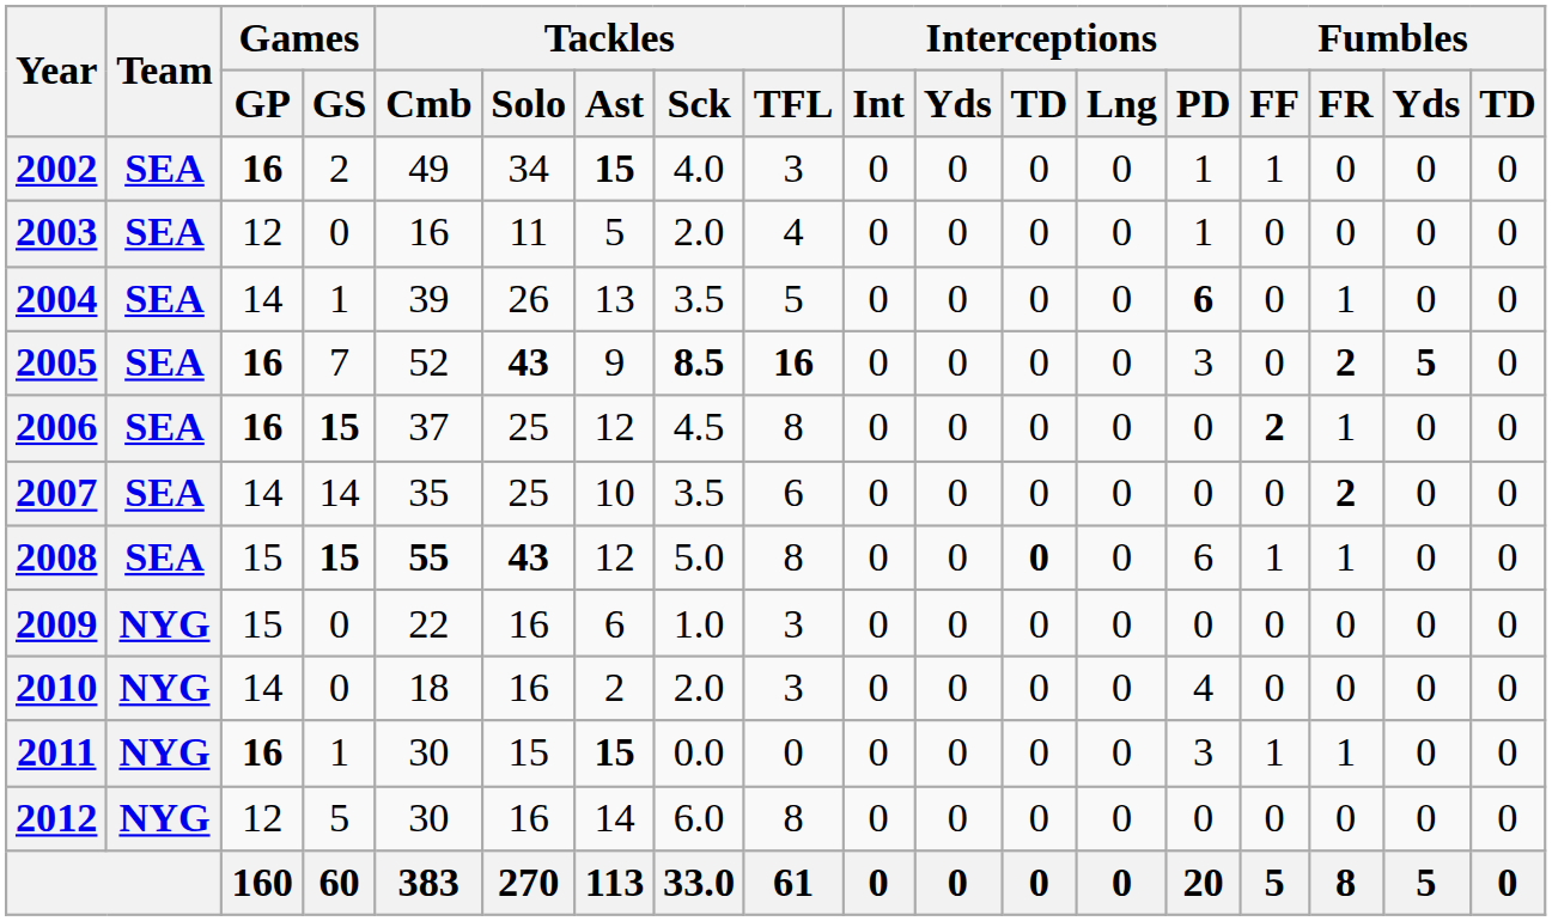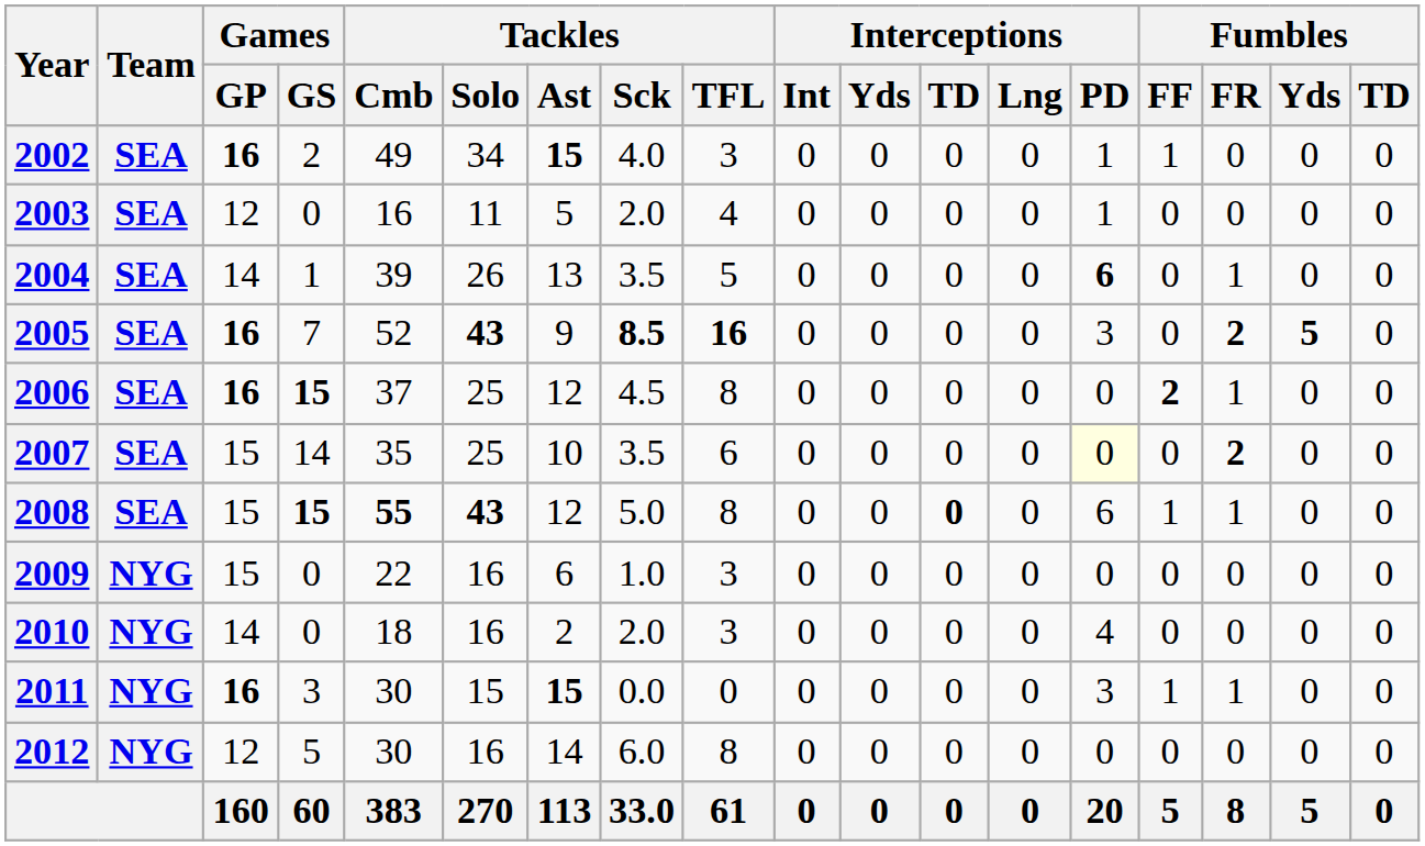 <table class="wikitable" style="text-align:center">
 <tr>
 <th rowspan="2">Year</th>
 <th rowspan="2">Team</th>
 <th colspan="2">Games</th>
 <th colspan="5">Tackles</th>
 <th colspan="5">Interceptions</th>
 <th colspan="4">Fumbles</th>
 </tr>
 <tr>
 <th>GP</th>
 <th>GS</th>
 <th>Cmb</th>
 <th>Solo</th>
 <th>Ast</th>
 <th>Sck</th>
 <th>TFL</th>
 <th>Int</th>
 <th>Yds</th>
 <th>TD</th>
 <th>Lng</th>
 <th>PD</th>
 <th>FF</th>
 <th>FR</th>
 <th>Yds</th>
 <th>TD</th>
 </tr>
 <tr>
 <th><a href='#'>2002</a></th>
 <th><a href='#'>SEA</a></th>
 <td><strong>16</strong></td>
 <td>2</td>
 <td>49</td>
 <td>34</td>
 <td><strong>15</strong></td>
 <td>4.0</td>
 <td>3</td>
 <td>0</td>
 <td>0</td>
 <td>0</td>
 <td>0</td>
 <td>1</td>
 <td>1</td>
 <td>0</td>
 <td>0</td>
 <td>0</td>
 </tr>
 <tr>
 <th><a href='#'>2003</a></th>
 <th><a href='#'>SEA</a></th>
 <td>12</td>
 <td>0</td>
 <td>16</td>
 <td>11</td>
 <td>5</td>
 <td>2.0</td>
 <td>4</td>
 <td>0</td>
 <td>0</td>
 <td>0</td>
 <td>0</td>
 <td>1</td>
 <td>0</td>
 <td>0</td>
 <td>0</td>
 <td>0</td>
 </tr>
 <tr>
 <th><a href='#'>2004</a></th>
 <th><a href='#'>SEA</a></th>
 <td>14</td>
 <td>1</td>
 <td>39</td>
 <td>26</td>
 <td>13</td>
 <td>3.5</td>
 <td>5</td>
 <td>0</td>
 <td>0</td>
 <td>0</td>
 <td>0</td>
 <td><strong>6</strong></td>
 <td>0</td>
 <td>1</td>
 <td>0</td>
 <td>0</td>
 </tr>
 <tr>
 <th><a href='#'>2005</a></th>
 <th><a href='#'>SEA</a></th>
 <td><strong>16</strong></td>
 <td>7</td>
 <td>52</td>
 <td><strong>43</strong></td>
 <td>9</td>
 <td><strong>8.5</strong></td>
 <td><strong>16</strong></td>
 <td>0</td>
 <td>0</td>
 <td>0</td>
 <td>0</td>
 <td>3</td>
 <td>0</td>
 <td><strong>2</strong></td>
 <td><strong>5</strong></td>
 <td>0</td>
 </tr>
 <tr>
 <th><a href='#'>2006</a></th>
 <th><a href='#'>SEA</a></th>
 <td><strong>16</strong></td>
 <td><strong>15</strong></td>
 <td>37</td>
 <td>25</td>
 <td>12</td>
 <td>4.5</td>
 <td>8</td>
 <td>0</td>
 <td>0</td>
 <td>0</td>
 <td>0</td>
 <td>0</td>
 <td><strong>2</strong></td>
 <td>1</td>
 <td>0</td>
 <td>0</td>
 </tr>
 <tr>
 <th><a href='#'>2007</a></th>
 <th><a href='#'>SEA</a></th>
-<td>14</td>
+<td>15</td>
 <td>14</td>
 <td>35</td>
 <td>25</td>
 <td>10</td>
 <td>3.5</td>
 <td>6</td>
 <td>0</td>
 <td>0</td>
 <td>0</td>
 <td>0</td>
-<td>0</td>
+<td style="background: lightyellow;">0</td>
 <td>0</td>
 <td><strong>2</strong></td>
 <td>0</td>
 <td>0</td>
 </tr>
 <tr>
 <th><a href='#'>2008</a></th>
 <th><a href='#'>SEA</a></th>
 <td>15</td>
 <td><strong>15</strong></td>
 <td><strong>55</strong></td>
 <td><strong>43</strong></td>
 <td>12</td>
 <td>5.0</td>
 <td>8</td>
 <td>0</td>
 <td>0</td>
 <td><strong>0</strong></td>
 <td>0</td>
 <td>6</td>
 <td>1</td>
 <td>1</td>
 <td>0</td>
 <td>0</td>
 </tr>
 <tr>
 <th><a href='#'>2009</a></th>
 <th><a href='#'>NYG</a></th>
 <td>15</td>
 <td>0</td>
 <td>22</td>
 <td>16</td>
 <td>6</td>
 <td>1.0</td>
 <td>3</td>
 <td>0</td>
 <td>0</td>
 <td>0</td>
 <td>0</td>
 <td>0</td>
 <td>0</td>
 <td>0</td>
 <td>0</td>
 <td>0</td>
 </tr>
 <tr>
 <th><a href='#'>2010</a></th>
 <th><a href='#'>NYG</a></th>
 <td>14</td>
 <td>0</td>
 <td>18</td>
 <td>16</td>
 <td>2</td>
 <td>2.0</td>
 <td>3</td>
 <td>0</td>
 <td>0</td>
 <td>0</td>
 <td>0</td>
 <td>4</td>
 <td>0</td>
 <td>0</td>
 <td>0</td>
 <td>0</td>
 </tr>
 <tr>
 <th><a href='#'>2011</a></th>
 <th><a href='#'>NYG</a></th>
 <td><strong>16</strong></td>
-<td>1</td>
+<td>3</td>
 <td>30</td>
 <td>15</td>
 <td><strong>15</strong></td>
 <td>0.0</td>
 <td>0</td>
 <td>0</td>
 <td>0</td>
 <td>0</td>
 <td>0</td>
 <td>3</td>
 <td>1</td>
 <td>1</td>
 <td>0</td>
 <td>0</td>
 </tr>
 <tr>
 <th><a href='#'>2012</a></th>
 <th><a href='#'>NYG</a></th>
 <td>12</td>
 <td>5</td>
 <td>30</td>
 <td>16</td>
 <td>14</td>
 <td>6.0</td>
 <td>8</td>
 <td>0</td>
 <td>0</td>
 <td>0</td>
 <td>0</td>
 <td>0</td>
 <td>0</td>
 <td>0</td>
 <td>0</td>
 <td>0</td>
 </tr>
 <tr>
 <th colspan="2"></th>
 <th>160</th>
 <th>60</th>
 <th>383</th>
 <th>270</th>
 <th>113</th>
 <th>33.0</th>
 <th>61</th>
 <th>0</th>
 <th>0</th>
 <th>0</th>
 <th>0</th>
 <th>20</th>
 <th>5</th>
 <th>8</th>
 <th>5</th>
 <th>0</th>
 </tr>
 </table>
